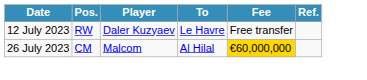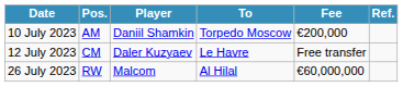 <table class="wikitable plainrowheaders sortable">
 <tr>
 <th style="background:#348EB9; color:white; text-align:center;">Date</th>
 <th style="background:#348EB9; color:white; text-align:center;">Pos.</th>
 <th style="background:#348EB9; color:white; text-align:center;">Player</th>
 <th style="background:#348EB9; color:white; text-align:center;">To</th>
 <th style="background:#348EB9; color:white; text-align:center;">Fee</th>
 <th style="background:#348EB9; color:white; text-align:center;">Ref.</th>
 </tr>
 <tr>
+<td>10 July 2023</td>
+<td><a href='#'>AM</a></td>
+<td> <a href='#'>Daniil Shamkin</a></td>
+<td> <a href='#'>Torpedo Moscow</a></td>
+<td>€200,000</td>
+<td></td>
+</tr>
+<tr>
 <td>12 July 2023</td>
-<td><a href='#'>RW</a></td>
+<td><a href='#'>CM</a></td>
 <td> <a href='#'>Daler Kuzyaev</a></td>
 <td> <a href='#'>Le Havre</a></td>
 <td>Free transfer</td>
 <td></td>
 </tr>
 <tr>
 <td>26 July 2023</td>
-<td><a href='#'>CM</a></td>
+<td><a href='#'>RW</a></td>
 <td> <a href='#'>Malcom</a></td>
 <td> <a href='#'>Al Hilal</a></td>
-<td style="background: gold;">€60,000,000</td>
+<td>€60,000,000</td>
 <td></td>
 </tr>
 </table>
